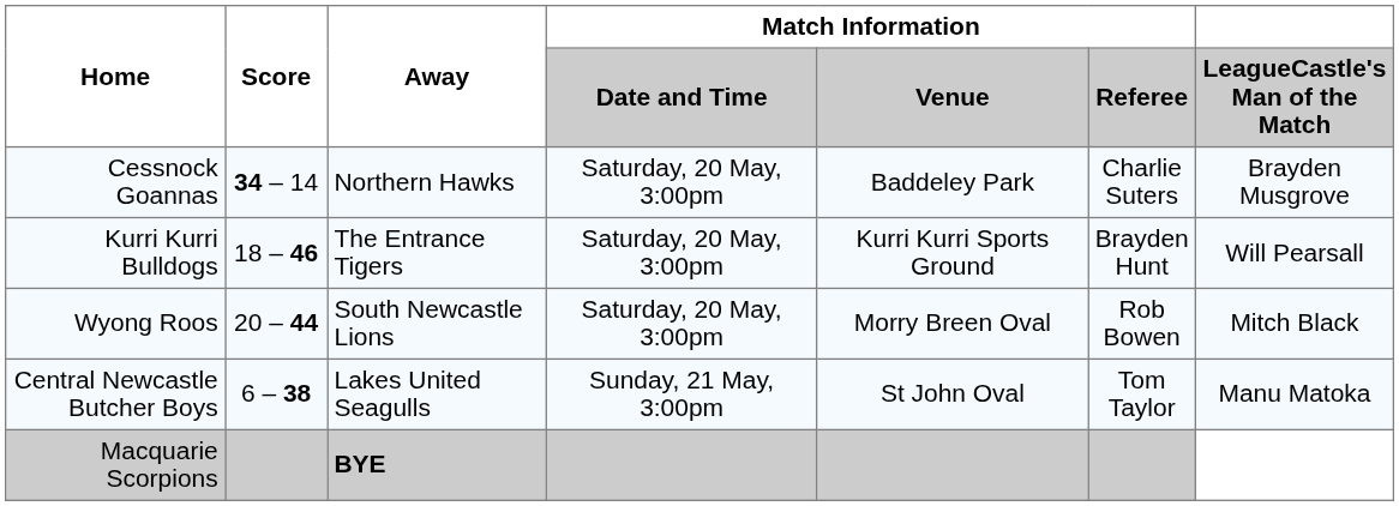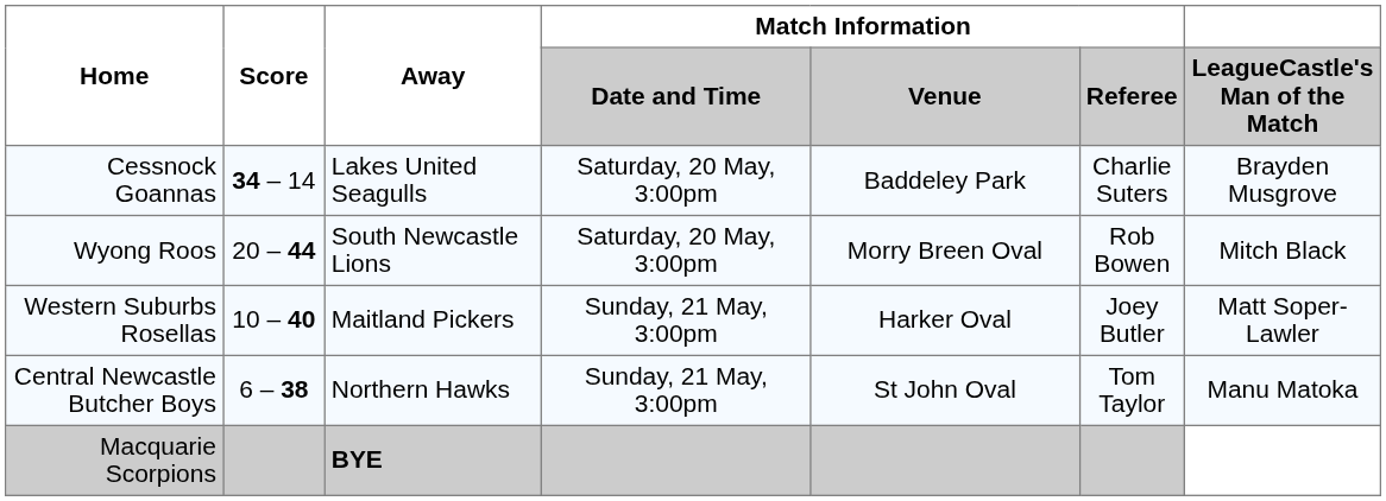 <table width="100%" cellspacing="0" cellpadding="4" border="1" style="border-collapse:collapse;  text-align:center;">
 <tr>
 <th rowspan="2" width="19%">Home</th>
 <th rowspan="2" width="8%">Score</th>
 <th rowspan="2" width="19%">Away</th>
 <th colspan="3">Match Information</th>
 </tr>
 <tr style="background:#CCCCCC">
 <th width="25%">Date and Time</th>
 <th width="25%">Venue</th>
 <th width="25%">Referee</th>
 <th width="25%">LeagueCastle's Man of the Match</th>
 </tr>
 <tr style="text-align:center; background:#f5faff;">
 <td align="right">Cessnock Goannas </td>
 <td><strong>34</strong> – 14</td>
-<td align="left"> Northern Hawks</td>
+<td align="left"> Lakes United Seagulls</td>
 <td>Saturday, 20 May, 3:00pm</td>
 <td>Baddeley Park</td>
 <td>Charlie Suters</td>
 <td>Brayden Musgrove </td>
-</tr>
-<tr style="text-align:center; background:#f5faff;">
-<td align="right">Kurri Kurri Bulldogs </td>
-<td>18 – <strong>46</strong></td>
-<td align="left"> The Entrance Tigers</td>
-<td>Saturday, 20 May, 3:00pm</td>
-<td>Kurri Kurri Sports Ground</td>
-<td>Brayden Hunt</td>
-<td>Will Pearsall </td>
 </tr>
 <tr style="text-align:center; background:#f5faff;">
 <td align="right">Wyong Roos </td>
 <td>20 – <strong>44</strong></td>
 <td align="left"> South Newcastle Lions</td>
 <td>Saturday, 20 May, 3:00pm</td>
 <td>Morry Breen Oval</td>
 <td>Rob Bowen</td>
 <td>Mitch Black </td>
 </tr>
 <tr style="text-align:center; background:#f5faff;">
+<td align="right">Western Suburbs Rosellas </td>
+<td>10 – <strong>40</strong></td>
+<td align="left"> Maitland Pickers</td>
+<td>Sunday, 21 May, 3:00pm</td>
+<td>Harker Oval</td>
+<td>Joey Butler</td>
+<td>Matt Soper-Lawler </td>
+</tr>
+<tr style="text-align:center; background:#f5faff;">
 <td align="right">Central Newcastle Butcher Boys </td>
 <td>6 – <strong>38</strong></td>
-<td align="left"> Lakes United Seagulls</td>
+<td align="left"> Northern Hawks</td>
 <td>Sunday, 21 May, 3:00pm</td>
 <td>St John Oval</td>
 <td>Tom Taylor</td>
 <td>Manu Matoka </td>
 </tr>
 <tr style="text-align:center; background:#CCCCCC;">
 <td align="right">Macquarie Scorpions </td>
 <td></td>
 <td align="left"><strong>BYE</strong></td>
 <td></td>
 <td></td>
 <td></td>
 </tr>
 </table>
